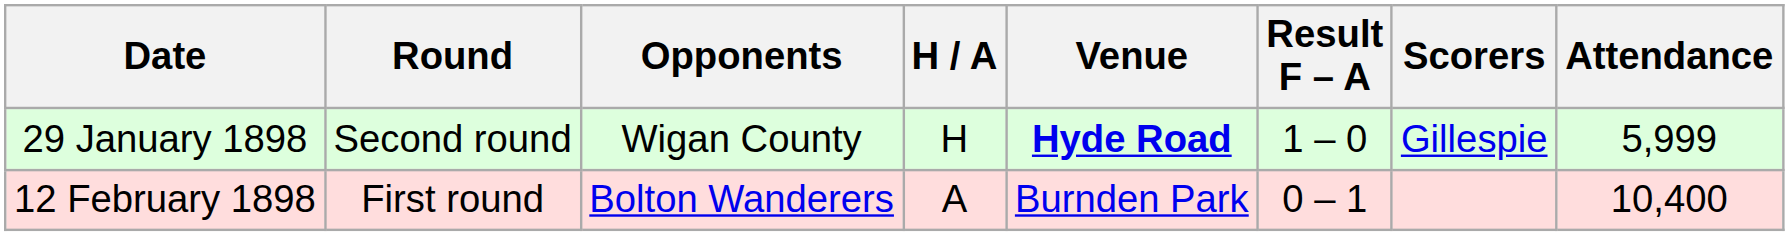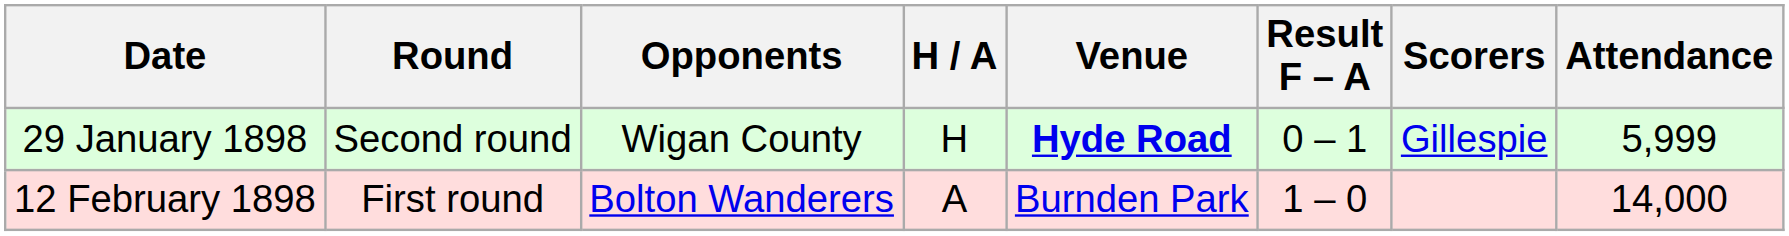 <table class="wikitable" style="text-align:center">
 <tr>
 <th>Date</th>
 <th>Round</th>
 <th>Opponents</th>
 <th>H / A</th>
 <th>Venue</th>
 <th>Result<br>F – A</th>
 <th>Scorers</th>
 <th>Attendance</th>
 </tr>
 <tr bgcolor="#ddffdd">
 <td>29 January 1898</td>
 <td>Second round</td>
 <td>Wigan County</td>
 <td>H</td>
 <td><strong><a href='#'>Hyde Road</a></strong></td>
-<td>1 – 0</td>
+<td>0 – 1</td>
 <td><a href='#'>Gillespie</a></td>
 <td>5,999</td>
 </tr>
 <tr bgcolor="#ffdddd">
 <td>12 February 1898</td>
 <td>First round</td>
 <td><a href='#'>Bolton Wanderers</a></td>
 <td>A</td>
 <td><a href='#'>Burnden Park</a></td>
-<td>0 – 1</td>
+<td>1 – 0</td>
 <td></td>
-<td>10,400</td>
+<td>14,000</td>
 </tr>
 </table>
